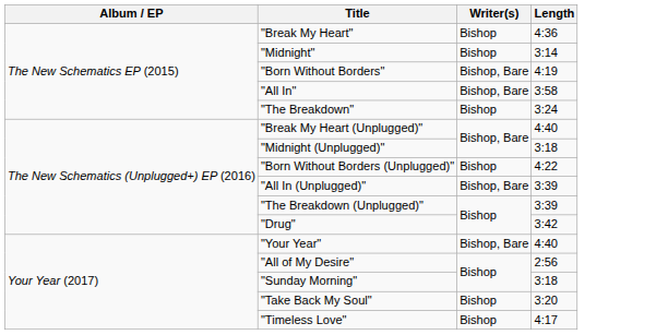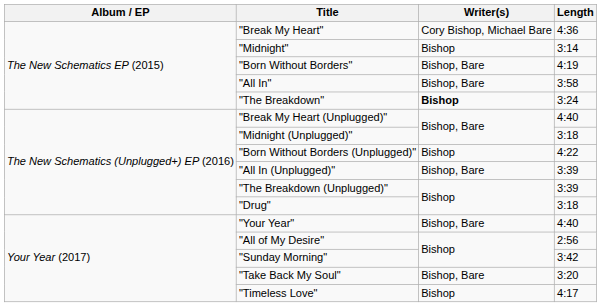 <table class="wikitable">
 <tr>
 <th><strong>Album / EP</strong></th>
 <th><strong>Title</strong></th>
 <th><strong>Writer(s)</strong></th>
 <th><strong>Length</strong></th>
 </tr>
 <tr>
 <td rowspan="5"><em>The New Schematics EP </em> (2015)</td>
 <td>"Break My Heart"</td>
-<td>Bishop</td>
+<td>Cory Bishop, Michael Bare</td>
 <td>4:36</td>
 </tr>
 <tr>
 <td>"Midnight"</td>
 <td>Bishop</td>
 <td>3:14</td>
 </tr>
 <tr>
 <td>"Born Without Borders"</td>
 <td>Bishop, Bare</td>
 <td>4:19</td>
 </tr>
 <tr>
 <td>"All In"</td>
 <td>Bishop, Bare</td>
 <td>3:58</td>
 </tr>
 <tr>
 <td>"The Breakdown"</td>
-<td>Bishop</td>
+<td><strong>Bishop</strong></td>
 <td>3:24</td>
 </tr>
 <tr>
 <td rowspan="6"><em>The New Schematics (Unplugged+) EP </em> (2016)</td>
 <td>"Break My Heart (Unplugged)"</td>
 <td rowspan="2">Bishop, Bare</td>
 <td>4:40</td>
 </tr>
 <tr>
 <td>"Midnight (Unplugged)"</td>
 <td>3:18</td>
 </tr>
 <tr>
 <td>"Born Without Borders (Unplugged)"</td>
 <td>Bishop</td>
 <td>4:22</td>
 </tr>
 <tr>
 <td>"All In (Unplugged)"</td>
 <td>Bishop, Bare</td>
 <td>3:39</td>
 </tr>
 <tr>
 <td>"The Breakdown (Unplugged)"</td>
 <td rowspan="2">Bishop</td>
 <td>3:39</td>
 </tr>
 <tr>
 <td>"Drug"</td>
-<td>3:42</td>
+<td>3:18</td>
 </tr>
 <tr>
 <td rowspan="5"><em>Your Year</em> (2017)</td>
 <td>"Your Year"</td>
 <td>Bishop, Bare</td>
 <td>4:40</td>
 </tr>
 <tr>
 <td>"All of My Desire"</td>
 <td rowspan="2">Bishop</td>
 <td>2:56</td>
 </tr>
 <tr>
 <td>"Sunday Morning"</td>
-<td>3:18</td>
+<td>3:42</td>
 </tr>
 <tr>
 <td>"Take Back My Soul"</td>
-<td>Bishop</td>
+<td>Bishop, Bare</td>
 <td>3:20</td>
 </tr>
 <tr>
 <td>"Timeless Love"</td>
 <td>Bishop</td>
 <td>4:17</td>
 </tr>
 </table>
